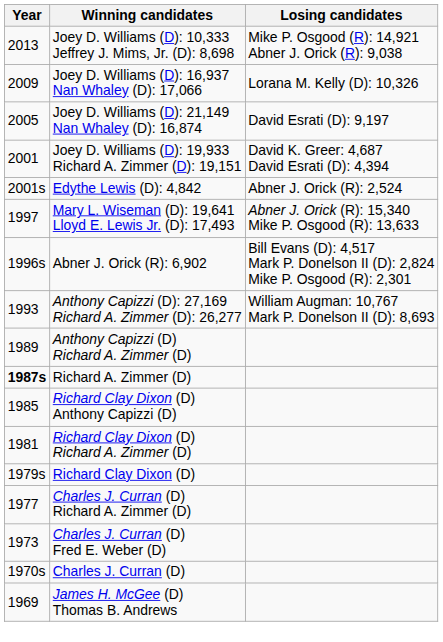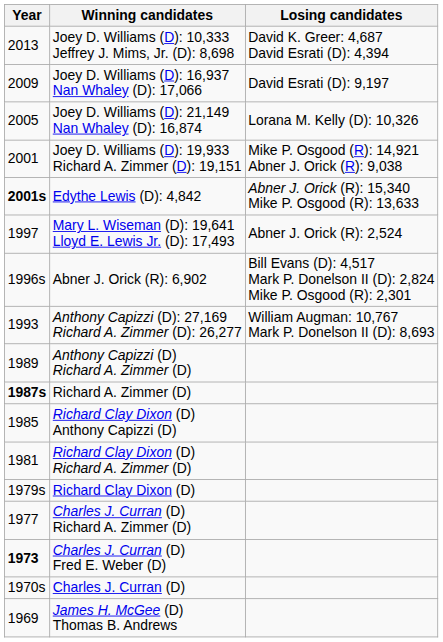 <table class="wikitable">
 <tr>
 <th>Year</th>
 <th>Winning candidates</th>
 <th>Losing candidates</th>
 </tr>
 <tr>
 <td>2013</td>
 <td>Joey D. Williams (<a href='#'>D</a>): 10,333<br>Jeffrey J. Mims, Jr. (D): 8,698</td>
-<td>Mike P. Osgood (<a href='#'>R</a>): 14,921<br>Abner J. Orick (<a href='#'>R</a>): 9,038</td>
+<td>David K. Greer: 4,687<br>David Esrati (D): 4,394</td>
 </tr>
 <tr>
 <td>2009</td>
 <td>Joey D. Williams (<a href='#'>D</a>): 16,937<br><a href='#'>Nan Whaley</a> (D): 17,066</td>
-<td>Lorana M. Kelly (D): 10,326</td>
+<td>David Esrati (D): 9,197</td>
 </tr>
 <tr>
 <td>2005</td>
 <td>Joey D. Williams (<a href='#'>D</a>): 21,149<br><a href='#'>Nan Whaley</a> (D): 16,874</td>
-<td>David Esrati (D): 9,197</td>
+<td>Lorana M. Kelly (D): 10,326</td>
 </tr>
 <tr>
 <td>2001</td>
 <td>Joey D. Williams (<a href='#'>D</a>): 19,933<br>Richard A. Zimmer (<a href='#'>D</a>): 19,151</td>
-<td>David K. Greer: 4,687<br>David Esrati (D): 4,394</td>
+<td>Mike P. Osgood (<a href='#'>R</a>): 14,921<br>Abner J. Orick (<a href='#'>R</a>): 9,038</td>
 </tr>
 <tr>
-<td>2001s</td>
+<td><strong>2001s</strong></td>
 <td><a href='#'>Edythe Lewis</a> (D): 4,842</td>
-<td>Abner J. Orick (R): 2,524</td>
+<td><em>Abner J. Orick</em> (R): 15,340<br>Mike P. Osgood (R): 13,633</td>
 </tr>
 <tr>
 <td>1997</td>
 <td><a href='#'>Mary L. Wiseman</a> (D): 19,641<br><a href='#'>Lloyd E. Lewis Jr.</a> (D): 17,493</td>
-<td><em>Abner J. Orick</em> (R): 15,340<br>Mike P. Osgood (R): 13,633</td>
+<td>Abner J. Orick (R): 2,524</td>
 </tr>
 <tr>
 <td>1996s</td>
 <td>Abner J. Orick (R): 6,902</td>
 <td>Bill Evans (D): 4,517<br>Mark P. Donelson II (D): 2,824<br>Mike P. Osgood (R): 2,301</td>
 </tr>
 <tr>
 <td>1993</td>
 <td><em>Anthony Capizzi</em> (D): 27,169<br><em>Richard A. Zimmer</em> (D): 26,277</td>
 <td>William Augman: 10,767<br>Mark P. Donelson II (D): 8,693</td>
 </tr>
 <tr>
 <td>1989</td>
 <td><em>Anthony Capizzi</em> (D)<br><em>Richard A. Zimmer</em> (D)</td>
 <td> </td>
 </tr>
 <tr>
 <td><strong>1987s</strong></td>
 <td>Richard A. Zimmer (D)</td>
 <td> </td>
 </tr>
 <tr>
 <td>1985</td>
 <td><em><a href='#'>Richard Clay Dixon</a></em> (D)<br>Anthony Capizzi (D)</td>
 <td> </td>
 </tr>
 <tr>
 <td>1981</td>
 <td><em><a href='#'>Richard Clay Dixon</a></em> (D)<br><em>Richard A. Zimmer</em> (D)</td>
 <td> </td>
 </tr>
 <tr>
 <td>1979s</td>
 <td><a href='#'>Richard Clay Dixon</a> (D)</td>
 <td> </td>
 </tr>
 <tr>
 <td>1977</td>
 <td><em><a href='#'>Charles J. Curran</a></em> (D)<br>Richard A. Zimmer (D)</td>
 <td> </td>
 </tr>
 <tr>
-<td>1973</td>
+<td><strong>1973</strong></td>
 <td><em><a href='#'>Charles J. Curran</a></em> (D)<br>Fred E. Weber (D)</td>
 <td> </td>
 </tr>
 <tr>
 <td>1970s</td>
 <td><a href='#'>Charles J. Curran</a> (D)</td>
 <td> </td>
 </tr>
 <tr>
 <td>1969</td>
 <td><em><a href='#'>James H. McGee</a></em> (D)<br>Thomas B. Andrews</td>
 <td> </td>
 </tr>
 </table>
